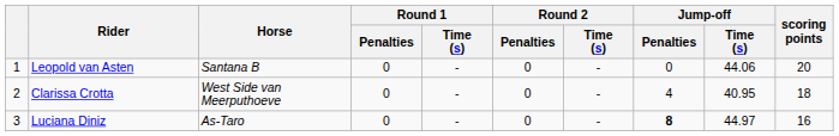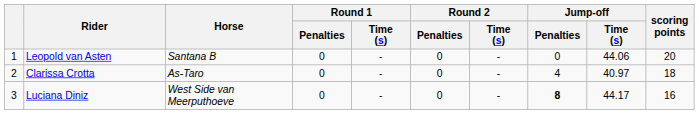 <table class="wikitable" style="font-size: 90%">
 <tr>
 <th rowspan=2 width=20></th>
 <th rowspan=2 width=190>Rider</th>
 <th rowspan=2 width=170>Horse</th>
 <th colspan=2>Round 1</th>
 <th colspan=2>Round 2</th>
 <th colspan=2>Jump-off</th>
 <th rowspan=2 width=60>scoring<br>points</th>
 </tr>
 <tr>
 <th width=75>Penalties</th>
 <th width=75>Time<br>(<a href='#'>s</a>)</th>
 <th width=75>Penalties</th>
 <th width=75>Time<br>(<a href='#'>s</a>)</th>
 <th width=75>Penalties</th>
 <th width=75>Time<br>(<a href='#'>s</a>)</th>
 </tr>
 <tr>
 <td align=center>1</td>
 <td> <a href='#'>Leopold van Asten</a></td>
 <td><em>Santana B</em></td>
 <td align=center>0</td>
 <td align=center>-</td>
 <td align=center>0</td>
 <td align=center>-</td>
 <td align=center>0</td>
 <td align=center>44.06</td>
 <td align=center>20</td>
 </tr>
 <tr>
 <td align=center>2</td>
 <td> <a href='#'>Clarissa Crotta</a></td>
+<td><em>As-Taro</em></td>
+<td align=center>0</td>
+<td align=center>-</td>
+<td align=center>0</td>
+<td align=center>-</td>
+<td align=center>4</td>
+<td align=center>40.97</td>
+<td align=center>18</td>
+</tr>
+<tr>
+<td align=center>3</td>
+<td> <a href='#'>Luciana Diniz</a></td>
 <td><em>West Side van Meerputhoeve</em></td>
 <td align=center>0</td>
 <td align=center>-</td>
 <td align=center>0</td>
 <td align=center>-</td>
-<td align=center>4</td>
-<td align=center>40.95</td>
-<td align=center>18</td>
-</tr>
-<tr>
-<td align=center>3</td>
-<td> <a href='#'>Luciana Diniz</a></td>
-<td><em>As-Taro</em></td>
-<td align=center>0</td>
-<td align=center>-</td>
-<td align=center>0</td>
-<td align=center>-</td>
 <td align=center><strong>8</strong></td>
-<td align=center>44.97</td>
+<td align=center>44.17</td>
 <td align=center>16</td>
 </tr>
 </table>
